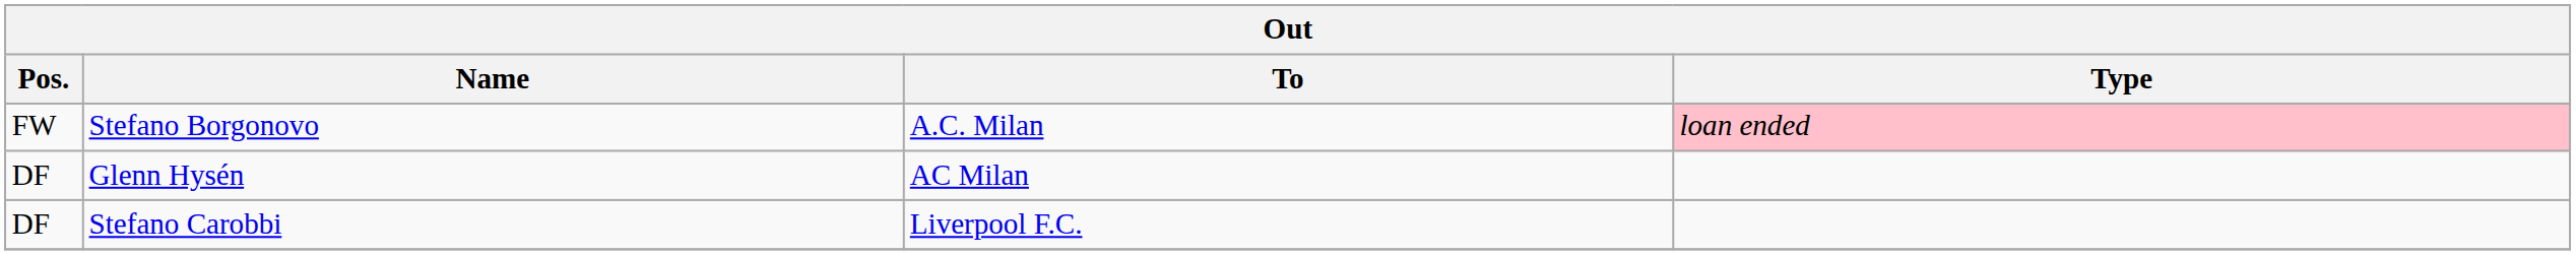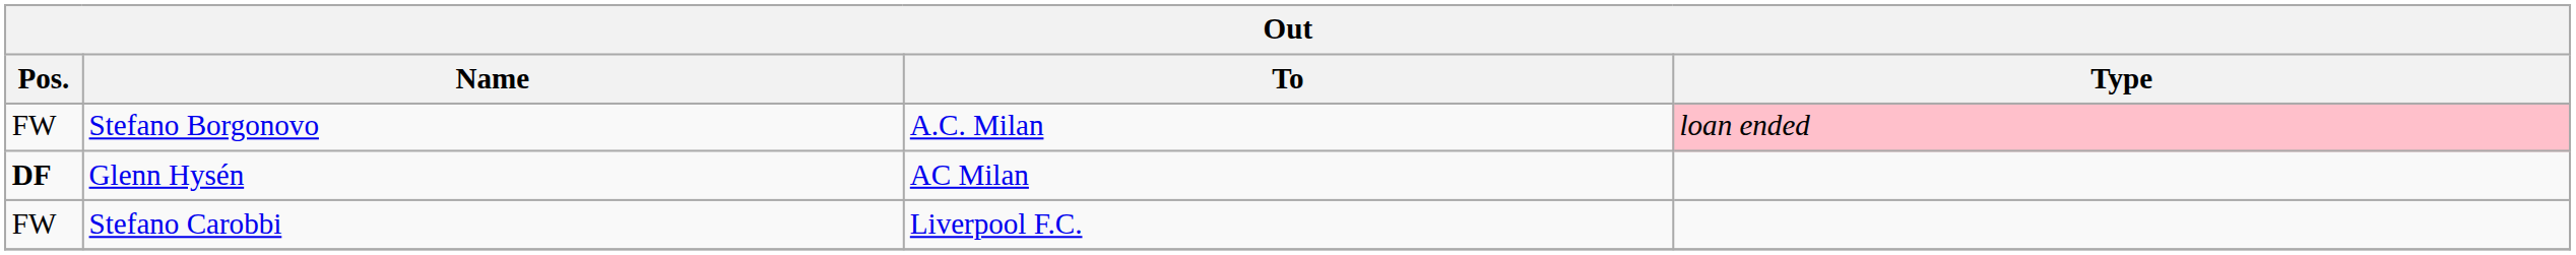 <table class="wikitable" style="font-size:90%;width:99%;">
 <tr>
 <th colspan="4">Out</th>
 </tr>
 <tr>
 <th width=3%>Pos.</th>
 <th width=32%>Name</th>
 <th width=30%>To</th>
 <th width=35%>Type</th>
 </tr>
 <tr>
 <td>FW</td>
 <td><a href='#'>Stefano Borgonovo</a></td>
 <td><a href='#'>A.C. Milan</a></td>
 <td style="background: pink;"><em>loan ended</em></td>
 </tr>
 <tr>
-<td>DF</td>
+<td><strong>DF</strong></td>
 <td><a href='#'>Glenn Hysén</a></td>
 <td><a href='#'>AC Milan</a></td>
 <td></td>
 </tr>
 <tr>
-<td>DF</td>
+<td>FW</td>
 <td><a href='#'>Stefano Carobbi</a></td>
 <td><a href='#'>Liverpool F.C.</a></td>
 <td></td>
 </tr>
 <tr>
 </tr>
 </table>
